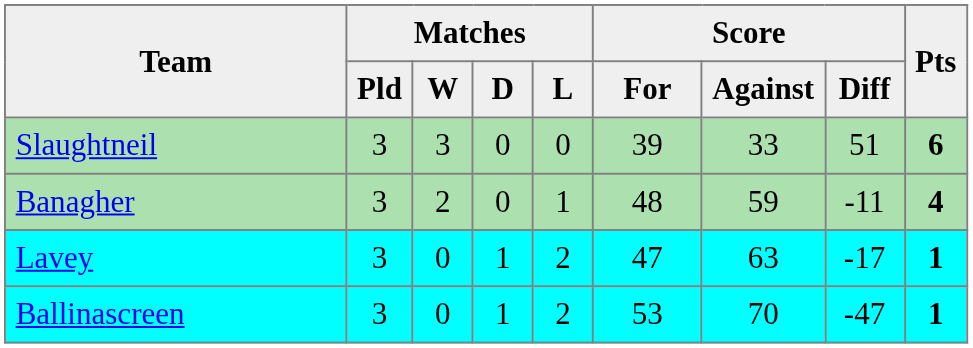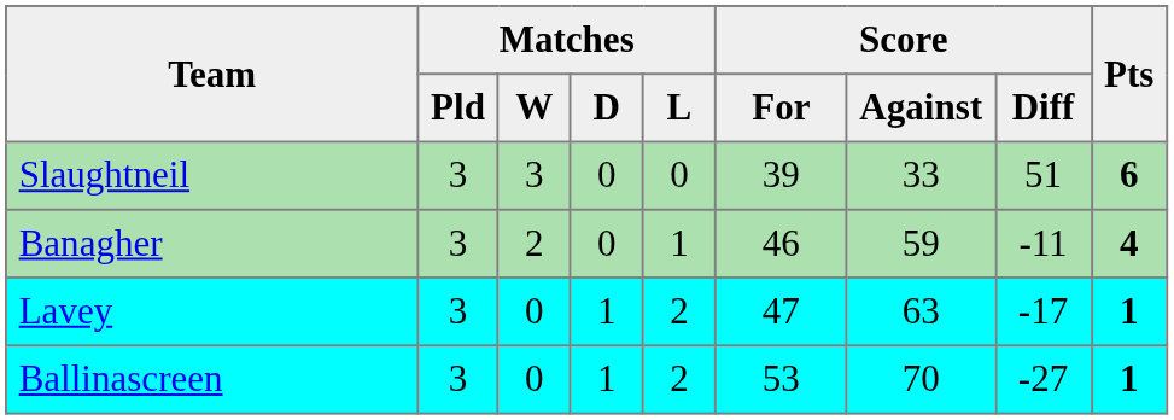 <table style=border-collapse:collapse border=1 cellspacing=0 cellpadding=5>
 <tr align=center bgcolor=#efefef>
 <th rowspan=2 width=165>Team</th>
 <th colspan=4>Matches</th>
 <th colspan=3>Score</th>
 <th rowspan=2width=20>Pts</th>
 </tr>
 <tr align=center bgcolor=#efefef>
 <th width=20>Pld</th>
 <th width=20>W</th>
 <th width=20>D</th>
 <th width=20>L</th>
 <th width=45>For</th>
 <th width=45>Against</th>
 <th width=30>Diff</th>
 </tr>
 <tr align=center style="background:#ACE1AF;">
 <td style="text-align:left;"><a href='#'>Slaughtneil</a></td>
 <td>3</td>
 <td>3</td>
 <td>0</td>
 <td>0</td>
 <td>39</td>
 <td>33</td>
 <td>51</td>
 <td><strong>6</strong></td>
 </tr>
 <tr align=center style="background:#ACE1AF;">
 <td style="text-align:left;"><a href='#'>Banagher</a></td>
 <td>3</td>
 <td>2</td>
 <td>0</td>
 <td>1</td>
-<td>48</td>
+<td>46</td>
 <td>59</td>
 <td>-11</td>
 <td><strong>4</strong></td>
 </tr>
 <tr align=center style="background:#00FFFF;">
 <td style="text-align:left;"><a href='#'>Lavey</a></td>
 <td>3</td>
 <td>0</td>
 <td>1</td>
 <td>2</td>
 <td>47</td>
 <td>63</td>
 <td>-17</td>
 <td><strong>1</strong></td>
 </tr>
 <tr align=center style="background:#00FFFF;">
 <td style="text-align:left;"><a href='#'>Ballinascreen</a></td>
 <td>3</td>
 <td>0</td>
 <td>1</td>
 <td>2</td>
 <td>53</td>
 <td>70</td>
-<td>-47</td>
+<td>-27</td>
 <td><strong>1</strong></td>
 </tr>
 </table>
